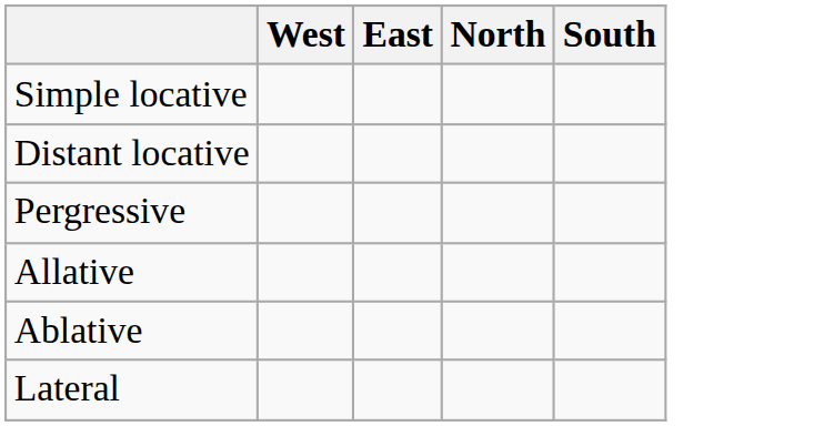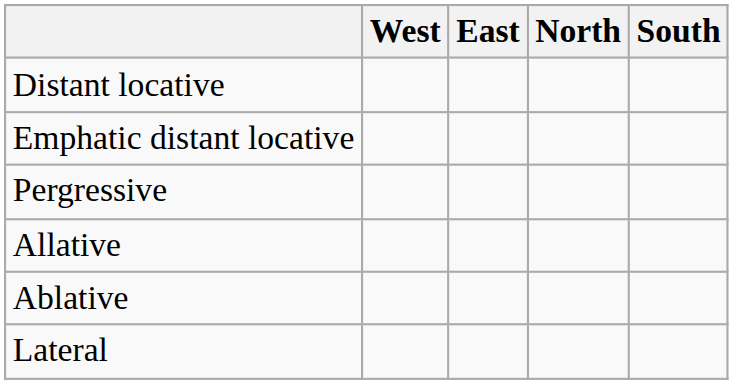 <table class="wikitable">
 <tr>
 <th></th>
 <th>West</th>
 <th>East</th>
 <th>North</th>
 <th>South</th>
 </tr>
 <tr>
-<td>Simple locative<br></td>
+<td>Distant locative<br></td>
 <td></td>
 <td></td>
 <td></td>
 <td></td>
 </tr>
 <tr>
-<td>Distant locative<br></td>
+<td>Emphatic distant locative</td>
 <td></td>
 <td></td>
 <td></td>
 <td></td>
 </tr>
 <tr>
 <td>Pergressive<br></td>
 <td></td>
 <td></td>
 <td></td>
 <td></td>
 </tr>
 <tr>
 <td>Allative<br></td>
 <td></td>
 <td></td>
 <td></td>
 <td></td>
 </tr>
 <tr>
 <td>Ablative<br></td>
 <td></td>
 <td></td>
 <td></td>
 <td></td>
 </tr>
 <tr>
 <td>Lateral<br></td>
 <td></td>
 <td></td>
 <td></td>
 <td></td>
 </tr>
 </table>
